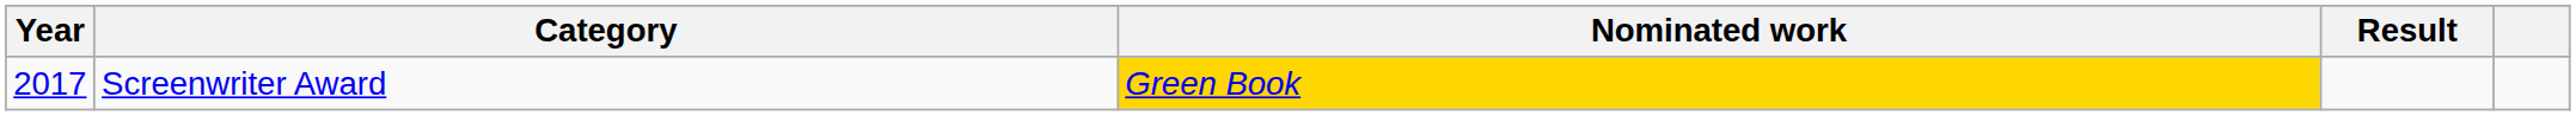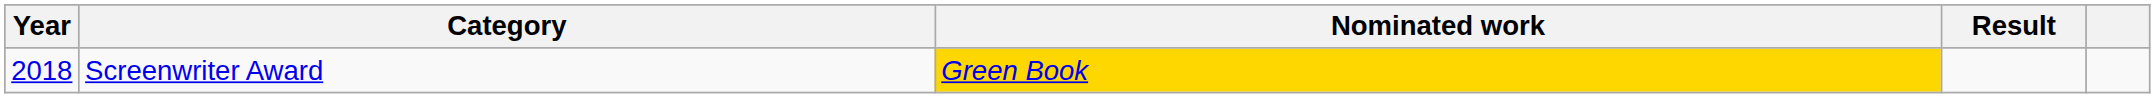 <table class="wikitable sortable">
 <tr>
 <th scope="col" style="width:1em;">Year</th>
 <th scope="col" style="width:33em;">Category</th>
 <th scope="col" style="width:39em;">Nominated work</th>
 <th scope="col" style="width:5em;">Result</th>
 <th scope="col" style="width:2em;" class="unsortable"></th>
 </tr>
 <tr>
-<td><a href='#'>2017</a></td>
+<td><a href='#'>2018</a></td>
 <td><a href='#'>Screenwriter Award</a></td>
 <td style="background: gold;"><em><a href='#'>Green Book</a></em></td>
 <td></td>
 <td style="text-align:center;"></td>
 </tr>
 </table>
